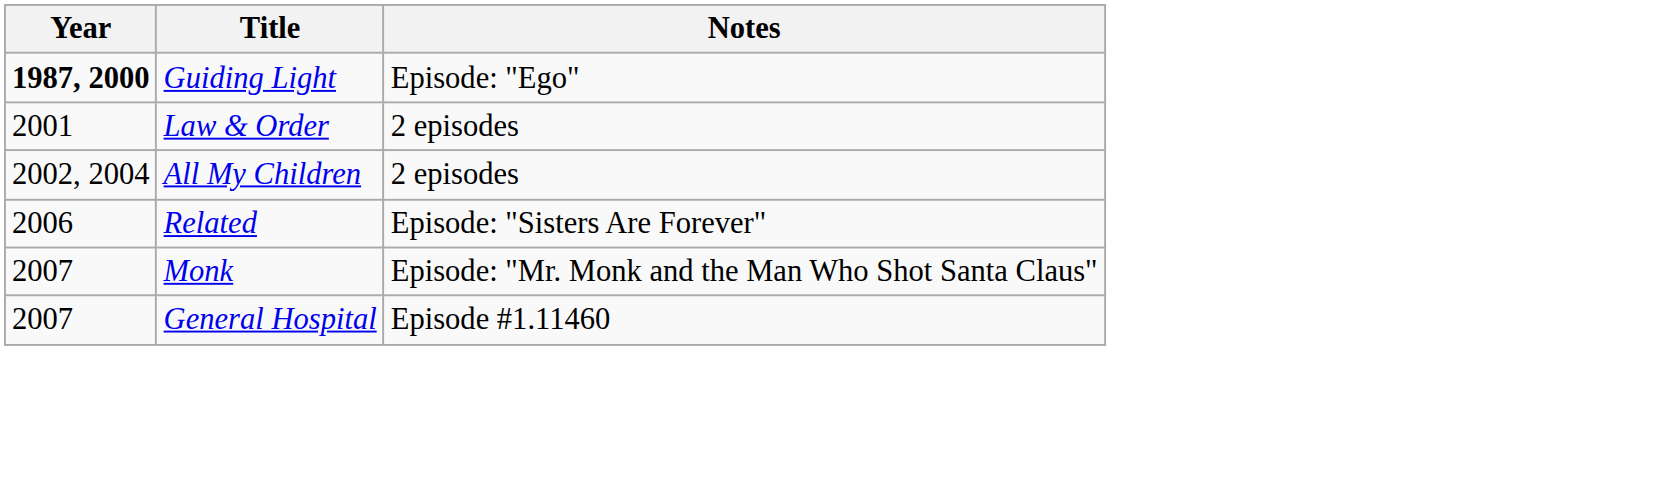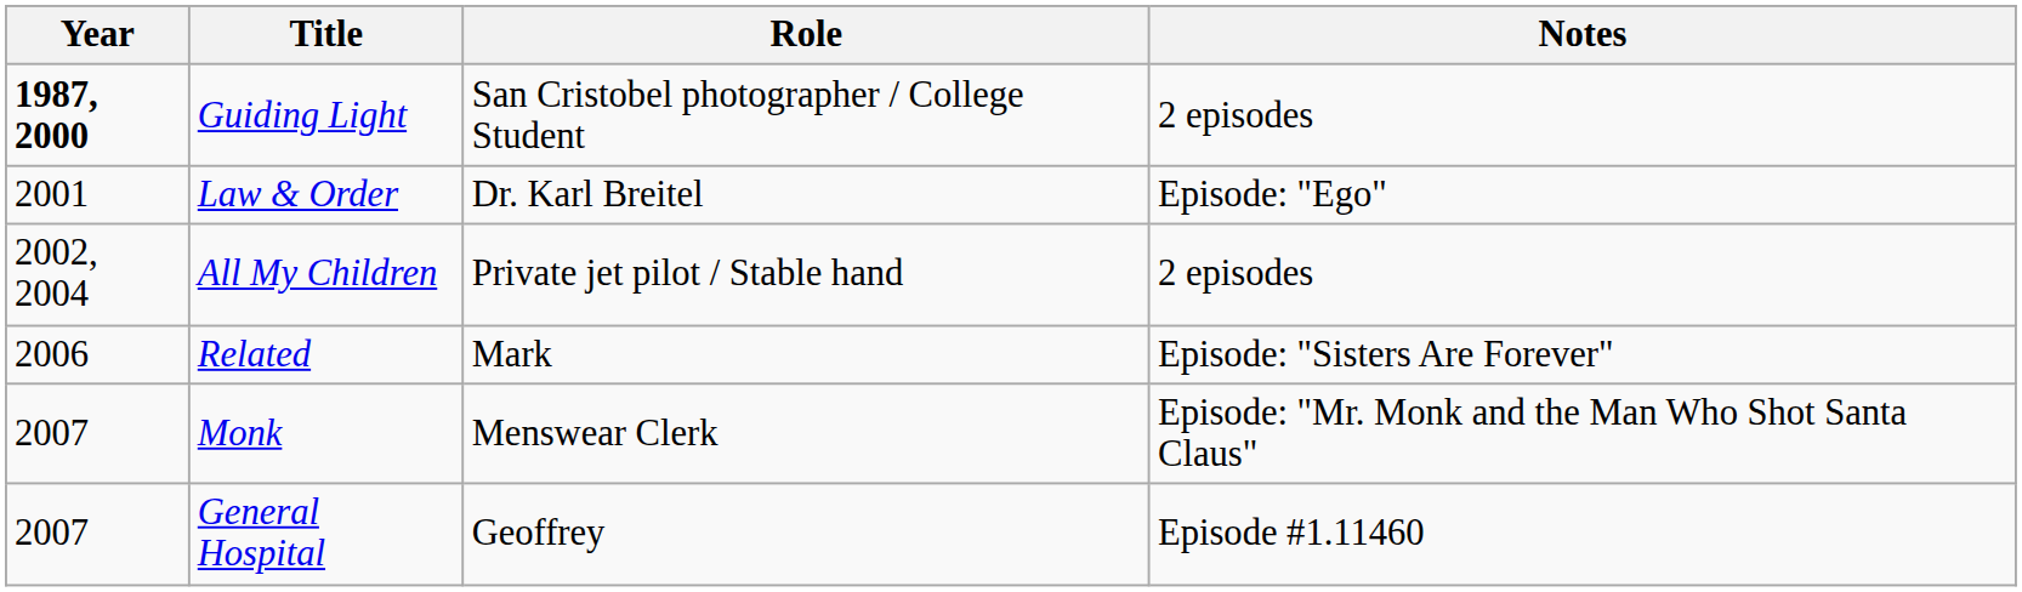 <table class="wikitable sortable">
 <tr>
 <th>Year</th>
 <th>Title</th>
+<th>Role</th>
 <th>Notes</th>
 </tr>
 <tr>
 <td><strong>1987, 2000</strong></td>
 <td><em><a href='#'>Guiding Light</a></em></td>
-<td>Episode: "Ego"</td>
+<td>San Cristobel photographer / College Student</td>
+<td>2 episodes</td>
 </tr>
 <tr>
 <td>2001</td>
 <td><em><a href='#'>Law & Order</a></em></td>
-<td>2 episodes</td>
+<td>Dr. Karl Breitel</td>
+<td>Episode: "Ego"</td>
 </tr>
 <tr>
 <td>2002, 2004</td>
 <td><em><a href='#'>All My Children</a></em></td>
+<td>Private jet pilot / Stable hand</td>
 <td>2 episodes</td>
 </tr>
 <tr>
 <td>2006</td>
 <td><em><a href='#'>Related</a></em></td>
+<td>Mark</td>
 <td>Episode: "Sisters Are Forever"</td>
 </tr>
 <tr>
 <td>2007</td>
 <td><a href='#'><em>Monk</em></a></td>
+<td>Menswear Clerk</td>
 <td>Episode: "Mr. Monk and the Man Who Shot Santa Claus"</td>
 </tr>
 <tr>
 <td>2007</td>
 <td><em><a href='#'>General Hospital</a></em></td>
+<td>Geoffrey</td>
 <td>Episode #1.11460</td>
 </tr>
 </table>
